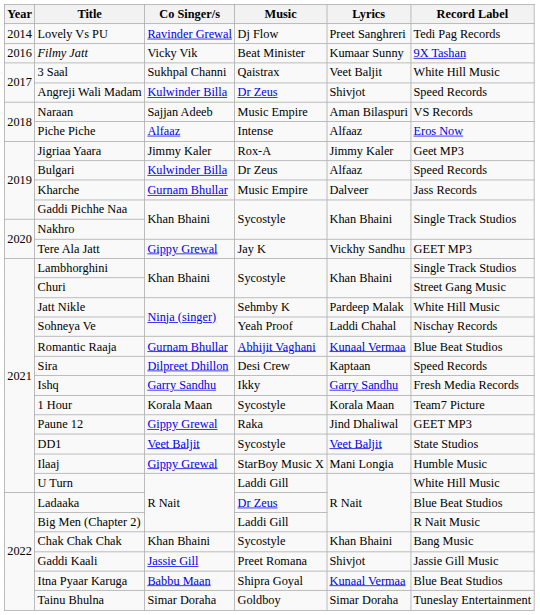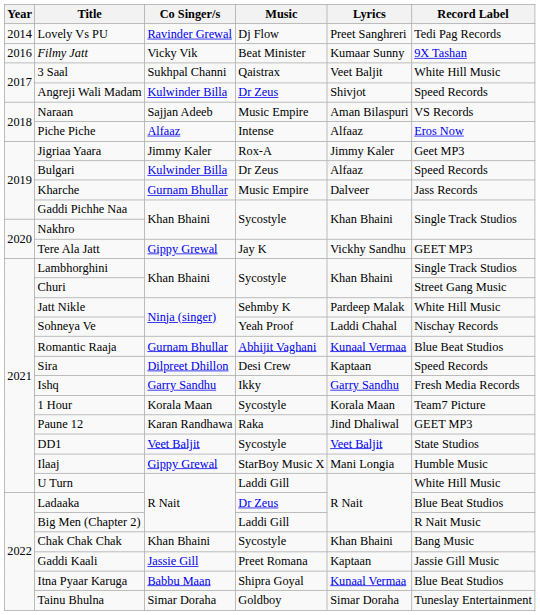 <table class="wikitable">
 <tr>
 <th>Year</th>
 <th>Title</th>
 <th>Co Singer/s</th>
 <th>Music</th>
 <th>Lyrics</th>
 <th>Record Label</th>
 </tr>
 <tr>
 <td>2014</td>
 <td>Lovely Vs PU</td>
 <td><a href='#'>Ravinder Grewal</a></td>
 <td>Dj Flow</td>
 <td>Preet Sanghreri</td>
 <td>Tedi Pag Records</td>
 </tr>
 <tr>
 <td>2016</td>
 <td><em>Filmy Jatt</em></td>
 <td>Vicky Vik</td>
 <td>Beat Minister</td>
 <td>Kumaar Sunny</td>
 <td><a href='#'>9X Tashan</a></td>
 </tr>
 <tr>
 <td rowspan="2">2017</td>
 <td>3 Saal</td>
 <td>Sukhpal Channi</td>
 <td>Qaistrax</td>
 <td>Veet Baljit</td>
 <td>White Hill Music</td>
 </tr>
 <tr>
 <td>Angreji Wali Madam</td>
 <td><a href='#'>Kulwinder Billa</a></td>
 <td><a href='#'>Dr Zeus</a></td>
 <td>Shivjot</td>
 <td>Speed Records</td>
 </tr>
 <tr>
 <td rowspan="2">2018</td>
 <td>Naraan</td>
 <td>Sajjan Adeeb</td>
 <td>Music Empire</td>
 <td>Aman Bilaspuri</td>
 <td>VS Records</td>
 </tr>
 <tr>
 <td>Piche Piche</td>
 <td><a href='#'>Alfaaz</a></td>
 <td>Intense</td>
 <td>Alfaaz</td>
 <td><a href='#'>Eros Now</a></td>
 </tr>
 <tr>
 <td rowspan="4">2019</td>
 <td>Jigriaa Yaara</td>
 <td>Jimmy Kaler</td>
 <td>Rox-A</td>
 <td>Jimmy Kaler</td>
 <td>Geet MP3</td>
 </tr>
 <tr>
 <td>Bulgari</td>
 <td><a href='#'>Kulwinder Billa</a></td>
 <td>Dr Zeus</td>
 <td>Alfaaz</td>
 <td>Speed Records</td>
 </tr>
 <tr>
 <td>Kharche</td>
 <td><a href='#'>Gurnam Bhullar</a></td>
 <td>Music Empire</td>
 <td>Dalveer</td>
 <td>Jass Records</td>
 </tr>
 <tr>
 <td>Gaddi Pichhe Naa</td>
 <td rowspan="2">Khan Bhaini</td>
 <td rowspan="2">Sycostyle</td>
 <td rowspan="2">Khan Bhaini</td>
 <td rowspan="2">Single Track Studios</td>
 </tr>
 <tr>
 <td rowspan="2">2020</td>
 <td>Nakhro</td>
 </tr>
 <tr>
 <td>Tere Ala Jatt</td>
 <td><a href='#'>Gippy Grewal</a></td>
 <td>Jay K</td>
 <td>Vickhy Sandhu</td>
 <td>GEET MP3</td>
 </tr>
 <tr>
 <td rowspan="12">2021</td>
 <td>Lambhorghini</td>
 <td rowspan="2">Khan Bhaini</td>
 <td rowspan="2">Sycostyle</td>
 <td rowspan="2">Khan Bhaini</td>
 <td>Single Track Studios</td>
 </tr>
 <tr>
 <td>Churi</td>
 <td>Street Gang Music</td>
 </tr>
 <tr>
 <td>Jatt Nikle</td>
 <td rowspan="2"><a href='#'>Ninja (singer)</a></td>
 <td>Sehmby K</td>
 <td>Pardeep Malak</td>
 <td>White Hill Music</td>
 </tr>
 <tr>
 <td>Sohneya Ve</td>
 <td>Yeah Proof</td>
 <td>Laddi Chahal</td>
 <td>Nischay Records</td>
 </tr>
 <tr>
 <td>Romantic Raaja</td>
 <td><a href='#'>Gurnam Bhullar</a></td>
 <td><a href='#'>Abhijit Vaghani</a></td>
 <td><a href='#'>Kunaal Vermaa</a></td>
 <td>Blue Beat Studios</td>
 </tr>
 <tr>
 <td>Sira</td>
 <td><a href='#'>Dilpreet Dhillon</a></td>
 <td>Desi Crew</td>
 <td>Kaptaan</td>
 <td>Speed Records</td>
 </tr>
 <tr>
 <td>Ishq</td>
 <td><a href='#'>Garry Sandhu</a></td>
 <td>Ikky</td>
 <td><a href='#'>Garry Sandhu</a></td>
 <td>Fresh Media Records</td>
 </tr>
 <tr>
 <td>1 Hour</td>
 <td>Korala Maan</td>
 <td>Sycostyle</td>
 <td>Korala Maan</td>
 <td>Team7 Picture</td>
 </tr>
 <tr>
 <td>Paune 12</td>
-<td><a href='#'>Gippy Grewal</a></td>
+<td>Karan Randhawa</td>
 <td>Raka</td>
 <td>Jind Dhaliwal</td>
 <td>GEET MP3</td>
 </tr>
 <tr>
 <td>DD1</td>
 <td><a href='#'>Veet Baljit</a></td>
 <td>Sycostyle</td>
 <td><a href='#'>Veet Baljit</a></td>
 <td>State Studios</td>
 </tr>
 <tr>
 <td>Ilaaj</td>
 <td><a href='#'>Gippy Grewal</a></td>
 <td>StarBoy Music X</td>
 <td>Mani Longia</td>
 <td>Humble Music</td>
 </tr>
 <tr>
 <td>U Turn</td>
 <td rowspan="3">R Nait</td>
 <td>Laddi Gill</td>
 <td rowspan="3">R Nait</td>
 <td>White Hill Music</td>
 </tr>
 <tr>
 <td rowspan="6">2022</td>
 <td>Ladaaka</td>
 <td><a href='#'>Dr Zeus</a></td>
 <td>Blue Beat Studios</td>
 </tr>
 <tr>
 <td>Big Men (Chapter 2)</td>
 <td>Laddi Gill</td>
 <td>R Nait Music</td>
 </tr>
 <tr>
 <td>Chak Chak Chak</td>
 <td>Khan Bhaini</td>
 <td>Sycostyle</td>
 <td>Khan Bhaini</td>
 <td>Bang Music</td>
 </tr>
 <tr>
 <td>Gaddi Kaali</td>
 <td><a href='#'>Jassie Gill</a></td>
 <td>Preet Romana</td>
-<td>Shivjot</td>
+<td>Kaptaan</td>
 <td>Jassie Gill Music</td>
 </tr>
 <tr>
 <td>Itna Pyaar Karuga</td>
 <td><a href='#'>Babbu Maan</a></td>
 <td>Shipra Goyal</td>
 <td><a href='#'>Kunaal Vermaa</a></td>
 <td>Blue Beat Studios</td>
 </tr>
 <tr>
 <td>Tainu Bhulna</td>
 <td>Simar Doraha</td>
 <td>Goldboy</td>
 <td>Simar Doraha</td>
 <td>Tuneslay Entertainment</td>
 </tr>
 </table>
